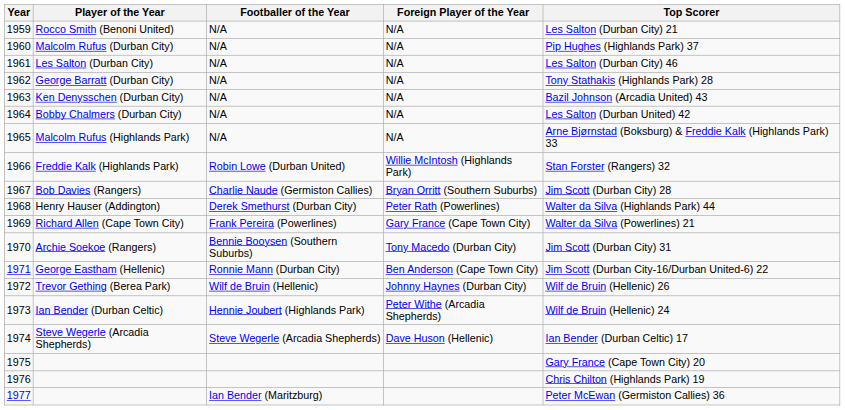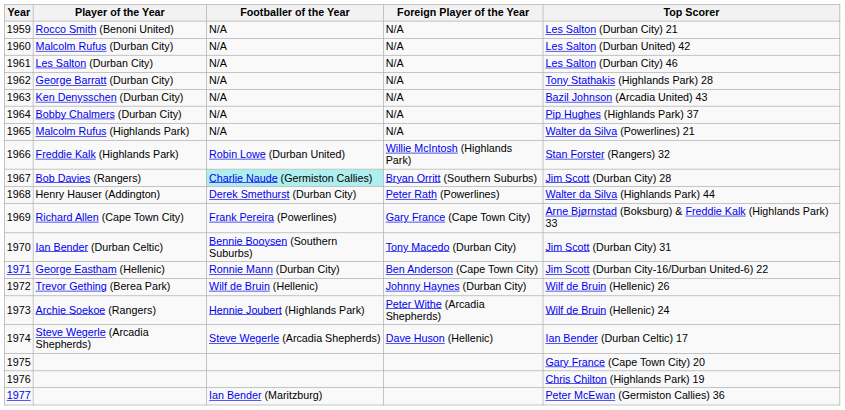 <table class="wikitable">
 <tr>
 <th>Year</th>
 <th>Player of the Year</th>
 <th>Footballer of the Year</th>
 <th>Foreign Player of the Year</th>
 <th>Top Scorer</th>
 </tr>
 <tr>
 <td>1959</td>
 <td><a href='#'>Rocco Smith</a> (Benoni United)</td>
 <td>N/A</td>
 <td>N/A</td>
 <td><a href='#'>Les Salton</a> (Durban City) 21</td>
 </tr>
 <tr>
 <td>1960</td>
 <td><a href='#'>Malcolm Rufus</a> (Durban City)</td>
 <td>N/A</td>
 <td>N/A</td>
-<td><a href='#'>Pip Hughes</a> (Highlands Park) 37</td>
+<td><a href='#'>Les Salton</a> (Durban United) 42</td>
 </tr>
 <tr>
 <td>1961</td>
 <td><a href='#'>Les Salton</a> (Durban City)</td>
 <td>N/A</td>
 <td>N/A</td>
 <td><a href='#'>Les Salton</a> (Durban City) 46</td>
 </tr>
 <tr>
 <td>1962</td>
 <td><a href='#'>George Barratt</a> (Durban City)</td>
 <td>N/A</td>
 <td>N/A</td>
 <td><a href='#'>Tony Stathakis</a> (Highlands Park) 28</td>
 </tr>
 <tr>
 <td>1963</td>
 <td><a href='#'>Ken Denysschen</a> (Durban City)</td>
 <td>N/A</td>
 <td>N/A</td>
 <td><a href='#'>Bazil Johnson</a> (Arcadia United) 43</td>
 </tr>
 <tr>
 <td>1964</td>
 <td> <a href='#'>Bobby Chalmers</a> (Durban City)</td>
 <td>N/A</td>
 <td>N/A</td>
-<td><a href='#'>Les Salton</a> (Durban United) 42</td>
+<td><a href='#'>Pip Hughes</a> (Highlands Park) 37</td>
 </tr>
 <tr>
 <td>1965</td>
 <td><a href='#'>Malcolm Rufus</a> (Highlands Park)</td>
 <td>N/A</td>
 <td>N/A</td>
-<td><a href='#'>Arne Bjørnstad</a> (Boksburg) & <a href='#'>Freddie Kalk</a> (Highlands Park) 33</td>
+<td><a href='#'>Walter da Silva</a> (Powerlines) 21</td>
 </tr>
 <tr>
 <td>1966</td>
 <td><a href='#'>Freddie Kalk</a> (Highlands Park)</td>
 <td><a href='#'>Robin Lowe</a> (Durban United)</td>
 <td> <a href='#'>Willie McIntosh</a> (Highlands Park)</td>
 <td><a href='#'>Stan Forster</a> (Rangers) 32</td>
 </tr>
 <tr>
 <td>1967</td>
 <td><a href='#'>Bob Davies</a> (Rangers)</td>
-<td><a href='#'>Charlie Naude</a> (Germiston Callies)</td>
+<td style="background: paleturquoise;"><a href='#'>Charlie Naude</a> (Germiston Callies)</td>
 <td> <a href='#'>Bryan Orritt</a> (Southern Suburbs)</td>
 <td><a href='#'>Jim Scott</a> (Durban City) 28</td>
 </tr>
 <tr>
 <td>1968</td>
 <td>Henry Hauser (Addington)</td>
 <td><a href='#'>Derek Smethurst</a> (Durban City)</td>
 <td> <a href='#'>Peter Rath</a> (Powerlines)</td>
 <td> <a href='#'>Walter da Silva</a> (Highlands Park) 44</td>
 </tr>
 <tr>
 <td>1969</td>
 <td><a href='#'>Richard Allen</a> (Cape Town City)</td>
 <td><a href='#'>Frank Pereira</a> (Powerlines)</td>
 <td> <a href='#'>Gary France</a> (Cape Town City)</td>
-<td><a href='#'>Walter da Silva</a> (Powerlines) 21</td>
+<td><a href='#'>Arne Bjørnstad</a> (Boksburg) & <a href='#'>Freddie Kalk</a> (Highlands Park) 33</td>
 </tr>
 <tr>
 <td>1970</td>
-<td><a href='#'>Archie Soekoe</a> (Rangers)</td>
+<td><a href='#'>Ian Bender</a> (Durban Celtic)</td>
 <td><a href='#'>Bennie Booysen</a> (Southern Suburbs)</td>
 <td> <a href='#'>Tony Macedo</a> (Durban City)</td>
 <td><a href='#'>Jim Scott</a> (Durban City) 31</td>
 </tr>
 <tr>
 <td><a href='#'>1971</a></td>
 <td> <a href='#'>George Eastham</a> (Hellenic)</td>
 <td><a href='#'>Ronnie Mann</a> (Durban City)</td>
 <td> <a href='#'>Ben Anderson</a> (Cape Town City)</td>
 <td> <a href='#'>Jim Scott</a> (Durban City-16/Durban United-6) 22</td>
 </tr>
 <tr>
 <td>1972</td>
 <td><a href='#'>Trevor Gething</a> (Berea Park)</td>
 <td><a href='#'>Wilf de Bruin</a> (Hellenic)</td>
 <td> <a href='#'>Johnny Haynes</a> (Durban City)</td>
 <td><a href='#'>Wilf de Bruin</a> (Hellenic) 26</td>
 </tr>
 <tr>
 <td>1973</td>
-<td><a href='#'>Ian Bender</a> (Durban Celtic)</td>
+<td><a href='#'>Archie Soekoe</a> (Rangers)</td>
 <td><a href='#'>Hennie Joubert</a> (Highlands Park)</td>
 <td> <a href='#'>Peter Withe</a> (Arcadia Shepherds)</td>
 <td><a href='#'>Wilf de Bruin</a> (Hellenic) 24</td>
 </tr>
 <tr>
 <td>1974</td>
 <td><a href='#'>Steve Wegerle</a> (Arcadia Shepherds)</td>
 <td><a href='#'>Steve Wegerle</a> (Arcadia Shepherds)</td>
 <td> <a href='#'>Dave Huson</a> (Hellenic)</td>
 <td><a href='#'>Ian Bender</a> (Durban Celtic) 17</td>
 </tr>
 <tr>
 <td>1975</td>
 <td></td>
 <td></td>
 <td></td>
 <td><a href='#'>Gary France</a> (Cape Town City) 20</td>
 </tr>
 <tr>
 <td>1976</td>
 <td></td>
 <td></td>
 <td></td>
 <td><a href='#'>Chris Chilton</a> (Highlands Park) 19</td>
 </tr>
 <tr>
 <td><a href='#'>1977</a></td>
 <td></td>
 <td><a href='#'>Ian Bender</a> (Maritzburg)</td>
 <td></td>
 <td><a href='#'>Peter McEwan</a> (Germiston Callies) 36</td>
 </tr>
 </table>
